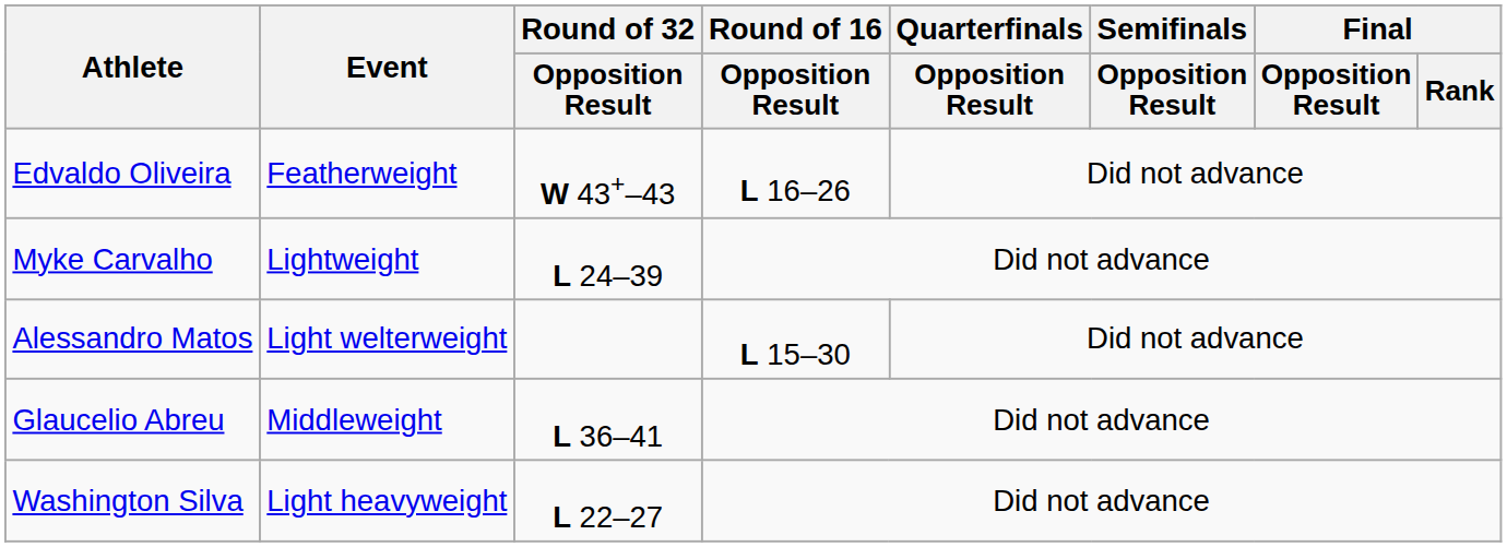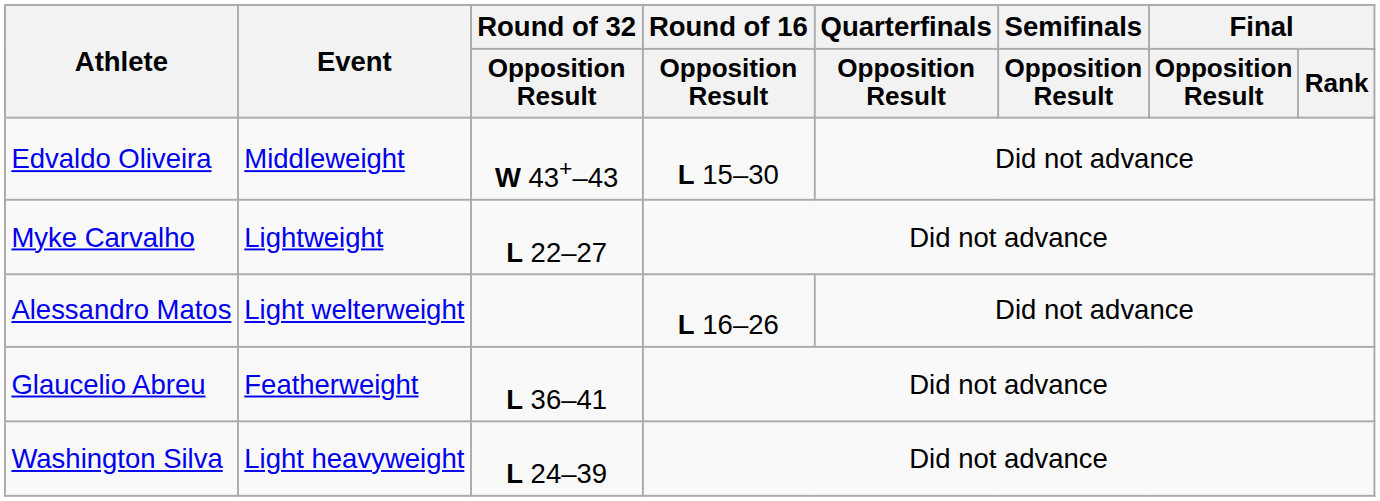 <table class="wikitable" style="font-size:90%">
 <tr>
 <th rowspan="2">Athlete</th>
 <th rowspan="2">Event</th>
 <th>Round of 32</th>
 <th>Round of 16</th>
 <th>Quarterfinals</th>
 <th>Semifinals</th>
 <th colspan=2>Final</th>
 </tr>
 <tr style="font-size:95%">
 <th>Opposition<br>Result</th>
 <th>Opposition<br>Result</th>
 <th>Opposition<br>Result</th>
 <th>Opposition<br>Result</th>
 <th>Opposition<br>Result</th>
 <th>Rank</th>
 </tr>
 <tr align=center>
 <td align=left><a href='#'>Edvaldo Oliveira</a></td>
-<td align=left><a href='#'>Featherweight</a></td>
+<td align=left><a href='#'>Middleweight</a></td>
 <td><br><strong>W</strong> 43<sup>+</sup>–43</td>
-<td><br><strong>L</strong> 16–26</td>
+<td><br><strong>L</strong> 15–30</td>
 <td colspan=4>Did not advance</td>
 </tr>
 <tr align=center>
 <td align=left><a href='#'>Myke Carvalho</a></td>
 <td align=left><a href='#'>Lightweight</a></td>
-<td><br><strong>L</strong> 24–39</td>
+<td><br><strong>L</strong> 22–27</td>
 <td colspan=5>Did not advance</td>
 </tr>
 <tr align=center>
 <td align=left><a href='#'>Alessandro Matos</a></td>
 <td align=left><a href='#'>Light welterweight</a></td>
 <td></td>
-<td><br><strong>L</strong> 15–30</td>
+<td><br><strong>L</strong> 16–26</td>
 <td colspan=4>Did not advance</td>
 </tr>
 <tr align=center>
 <td align=left><a href='#'>Glaucelio Abreu</a></td>
-<td align=left><a href='#'>Middleweight</a></td>
+<td align=left><a href='#'>Featherweight</a></td>
 <td><br><strong>L</strong> 36–41</td>
 <td colspan=5>Did not advance</td>
 </tr>
 <tr align=center>
 <td align=left><a href='#'>Washington Silva</a></td>
 <td align=left><a href='#'>Light heavyweight</a></td>
-<td><br><strong>L</strong> 22–27</td>
+<td><br><strong>L</strong> 24–39</td>
 <td colspan=5>Did not advance</td>
 </tr>
 </table>
